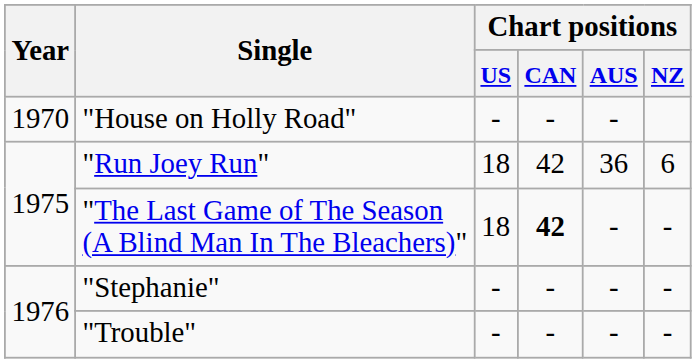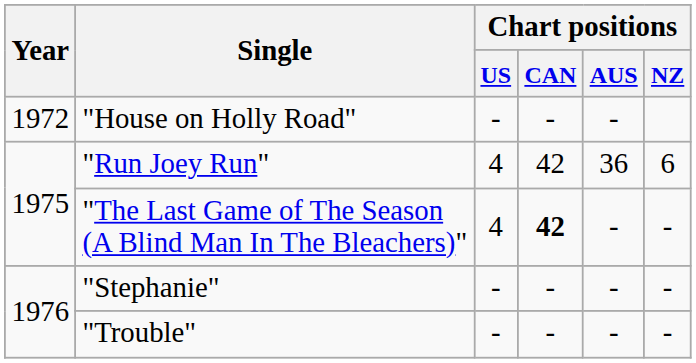 <table class="wikitable">
 <tr>
 <th rowspan="2">Year</th>
 <th rowspan="2">Single</th>
 <th colspan="4">Chart positions</th>
 </tr>
 <tr>
 <th><small><a href='#'>US</a></small></th>
 <th><small><a href='#'>CAN</a></small></th>
 <th><small><a href='#'>AUS</a></small></th>
 <th><small><a href='#'>NZ</a></small></th>
 </tr>
 <tr>
-<td rowspan="1">1970</td>
+<td rowspan="1">1972</td>
 <td>"House on Holly Road"</td>
 <td align="center">-</td>
 <td align="center">-</td>
 <td align="center">-</td>
 </tr>
 <tr>
 <td rowspan="2">1975</td>
 <td>"<a href='#'>Run Joey Run</a>"</td>
-<td align="center">18</td>
+<td align="center">4</td>
 <td align="center">42</td>
 <td align="center">36</td>
 <td align="center">6</td>
 </tr>
 <tr>
 <td>"<a href='#'>The Last Game of The Season<br>(A Blind Man In The Bleachers)</a>"</td>
-<td align="center">18</td>
+<td align="center">4</td>
 <td align="center"><strong>42</strong></td>
 <td align="center">-</td>
 <td align="center">-</td>
 </tr>
 <tr>
 <td rowspan="2">1976</td>
 <td>"Stephanie"</td>
 <td align="center">-</td>
 <td align="center">-</td>
 <td align="center">-</td>
 <td align="center">-</td>
 </tr>
 <tr>
 <td>"Trouble"</td>
 <td align="center">-</td>
 <td align="center">-</td>
 <td align="center">-</td>
 <td align="center">-</td>
 </tr>
 </table>
